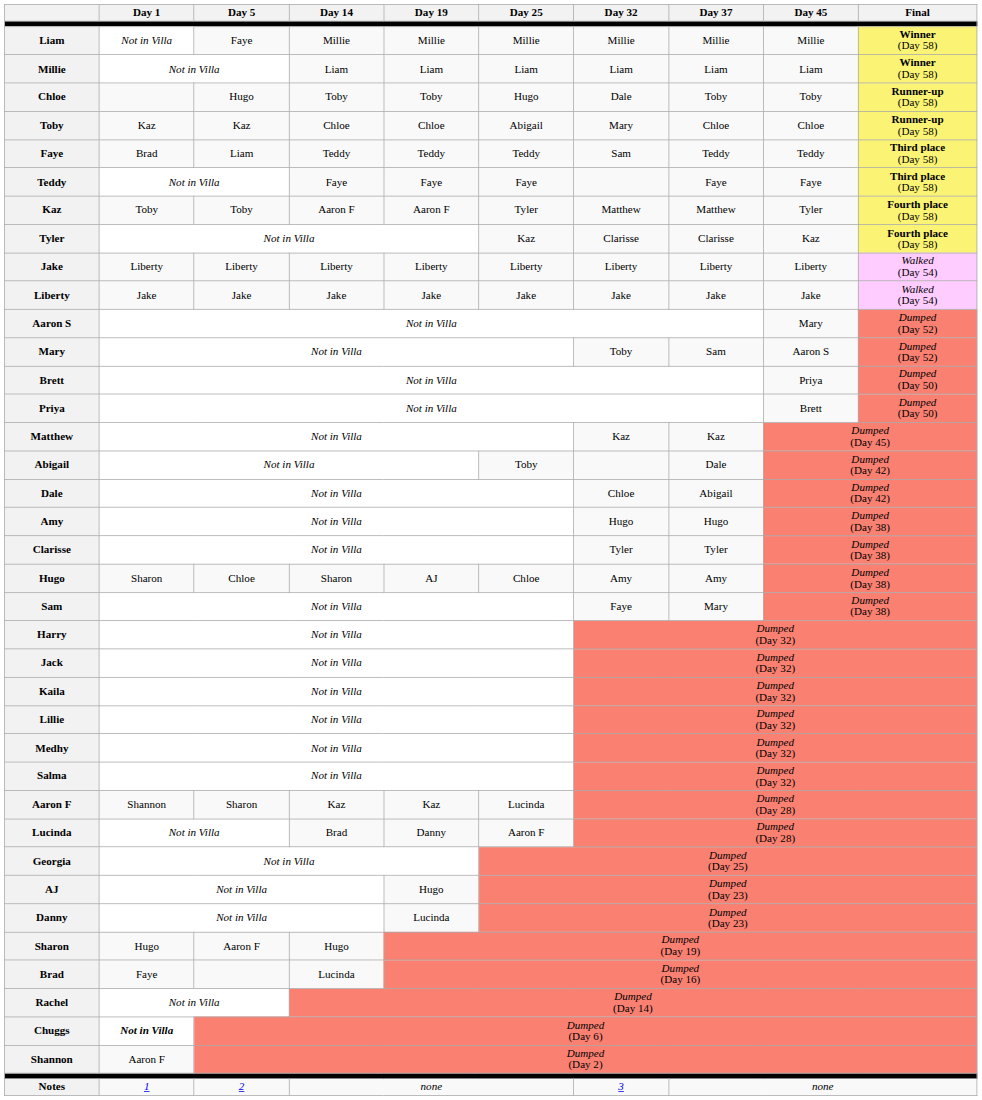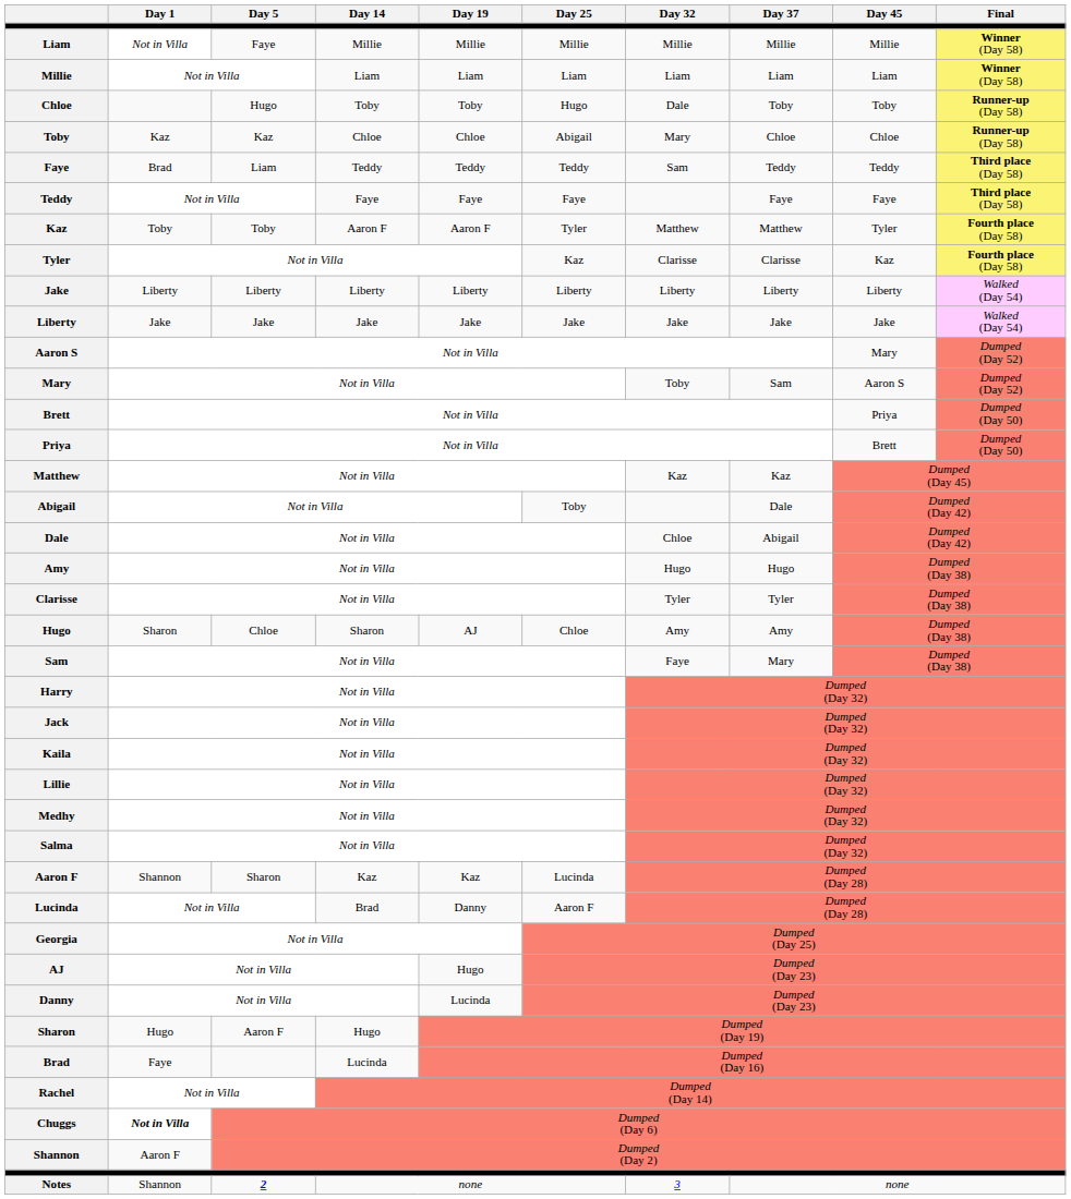 <table class="wikitable nowrap" style="text-align:center; font-size:90%; line-height:15px; width:100%">
 <tr>
 <th style="width:8%"></th>
 <th style="width:8%">Day 1</th>
 <th style="width:8%">Day 5</th>
 <th style="width:8%">Day 14</th>
 <th style="width:8%">Day 19</th>
 <th style="width:8%">Day 25</th>
 <th style="width:8%">Day 32</th>
 <th style="width:8%">Day 37</th>
 <th style="width:8%">Day 45</th>
 <th style="width:10%">Final</th>
 </tr>
 <tr>
 <th style="background:#000" colspan="10"></th>
 </tr>
 <tr>
 <th>Liam</th>
 <td style="background:#fff;"><em>Not in Villa</em></td>
 <td>Faye</td>
 <td>Millie</td>
 <td>Millie</td>
 <td>Millie</td>
 <td>Millie</td>
 <td>Millie</td>
 <td>Millie</td>
 <td style="background:#FBF373"><strong>Winner</strong> <br> (Day 58)</td>
 </tr>
 <tr>
 <th>Millie</th>
 <td colspan="2" style="background:#fff;"><em>Not in Villa</em></td>
 <td>Liam</td>
 <td>Liam</td>
 <td>Liam</td>
 <td>Liam</td>
 <td>Liam</td>
 <td>Liam</td>
 <td style="background:#FBF373"><strong>Winner</strong> <br> (Day 58)</td>
 </tr>
 <tr>
 <th>Chloe</th>
 <td></td>
 <td>Hugo</td>
 <td>Toby</td>
 <td>Toby</td>
 <td>Hugo</td>
 <td>Dale</td>
 <td>Toby</td>
 <td>Toby</td>
 <td style="background:#FBF373"><strong>Runner-up</strong> <br> (Day 58)</td>
 </tr>
 <tr>
 <th>Toby</th>
 <td>Kaz</td>
 <td>Kaz</td>
 <td>Chloe</td>
 <td>Chloe</td>
 <td>Abigail</td>
 <td>Mary</td>
 <td>Chloe</td>
 <td>Chloe</td>
 <td style="background:#FBF373"><strong>Runner-up</strong> <br> (Day 58)</td>
 </tr>
 <tr>
 <th>Faye</th>
 <td>Brad</td>
 <td>Liam</td>
 <td>Teddy</td>
 <td>Teddy</td>
 <td>Teddy</td>
 <td>Sam</td>
 <td>Teddy</td>
 <td>Teddy</td>
 <td style="background:#FBF373"><strong>Third place</strong> <br> (Day 58)</td>
 </tr>
 <tr>
 <th>Teddy</th>
 <td colspan="2" style="background:#fff;"><em>Not in Villa</em></td>
 <td>Faye</td>
 <td>Faye</td>
 <td>Faye</td>
 <td></td>
 <td>Faye</td>
 <td>Faye</td>
 <td style="background:#FBF373"><strong>Third place</strong> <br> (Day 58)</td>
 </tr>
 <tr>
 <th>Kaz</th>
 <td>Toby</td>
 <td>Toby</td>
 <td>Aaron F</td>
 <td>Aaron F</td>
 <td>Tyler</td>
 <td>Matthew</td>
 <td>Matthew</td>
 <td>Tyler</td>
 <td style="background:#FBF373"><strong>Fourth place</strong> <br> (Day 58)</td>
 </tr>
 <tr>
 <th>Tyler</th>
 <td colspan="4" style="background:#fff;"><em>Not in Villa</em></td>
 <td>Kaz</td>
 <td>Clarisse</td>
 <td>Clarisse</td>
 <td>Kaz</td>
 <td style="background:#FBF373"><strong>Fourth place</strong> <br> (Day 58)</td>
 </tr>
 <tr>
 <th>Jake</th>
 <td>Liberty</td>
 <td>Liberty</td>
 <td>Liberty</td>
 <td>Liberty</td>
 <td>Liberty</td>
 <td>Liberty</td>
 <td>Liberty</td>
 <td>Liberty</td>
 <td style="background:#FCF"><em>Walked</em><br> (Day 54)</td>
 </tr>
 <tr>
 <th>Liberty</th>
 <td>Jake</td>
 <td>Jake</td>
 <td>Jake</td>
 <td>Jake</td>
 <td>Jake</td>
 <td>Jake</td>
 <td>Jake</td>
 <td>Jake</td>
 <td style="background:#FCF"><em>Walked</em><br> (Day 54)</td>
 </tr>
 <tr>
 <th>Aaron S</th>
 <td colspan="7" style="background:#fff;"><em>Not in Villa</em></td>
 <td>Mary</td>
 <td style="background:salmon;"><em>Dumped</em><br>(Day 52)</td>
 </tr>
 <tr>
 <th>Mary</th>
 <td colspan="5" style="background:#fff;"><em>Not in Villa</em></td>
 <td>Toby</td>
 <td>Sam</td>
 <td>Aaron S</td>
 <td style="background:salmon;"><em>Dumped</em><br>(Day 52)</td>
 </tr>
 <tr>
 <th>Brett</th>
 <td colspan="7" style="background:#fff;"><em>Not in Villa</em></td>
 <td>Priya</td>
 <td style="background:salmon;"><em>Dumped</em><br>(Day 50)</td>
 </tr>
 <tr>
 <th>Priya</th>
 <td colspan="7" style="background:#fff;"><em>Not in Villa</em></td>
 <td>Brett</td>
 <td style="background:salmon;"><em>Dumped</em><br>(Day 50)</td>
 </tr>
 <tr>
 <th>Matthew</th>
 <td colspan="5" style="background:#fff;"><em>Not in Villa</em></td>
 <td>Kaz</td>
 <td>Kaz</td>
 <td colspan="2" style="background:salmon;"><em>Dumped</em><br>(Day 45)</td>
 </tr>
 <tr>
 <th>Abigail</th>
 <td colspan="4" style="background:#fff;"><em>Not in Villa</em></td>
 <td>Toby</td>
 <td></td>
 <td>Dale</td>
 <td colspan="2" style="background:salmon;"><em>Dumped</em><br>(Day 42)</td>
 </tr>
 <tr>
 <th>Dale</th>
 <td colspan="5" style="background:#fff;"><em>Not in Villa</em></td>
 <td>Chloe</td>
 <td>Abigail</td>
 <td colspan="2" style="background:salmon;"><em>Dumped</em><br>(Day 42)</td>
 </tr>
 <tr>
 <th>Amy</th>
 <td colspan="5" style="background:#fff;"><em>Not in Villa</em></td>
 <td>Hugo</td>
 <td>Hugo</td>
 <td colspan="2" style="background:salmon;"><em>Dumped</em><br>(Day 38)</td>
 </tr>
 <tr>
 <th>Clarisse</th>
 <td colspan="5" style="background:#fff;"><em>Not in Villa</em></td>
 <td>Tyler</td>
 <td>Tyler</td>
 <td colspan="2" style="background:salmon;"><em>Dumped</em><br>(Day 38)</td>
 </tr>
 <tr>
 <th>Hugo</th>
 <td>Sharon</td>
 <td>Chloe</td>
 <td>Sharon</td>
 <td>AJ</td>
 <td>Chloe</td>
 <td>Amy</td>
 <td>Amy</td>
 <td colspan="2" style="background:salmon;"><em>Dumped</em><br>(Day 38)</td>
 </tr>
 <tr>
 <th>Sam</th>
 <td colspan="5" style="background:#fff;"><em>Not in Villa</em></td>
 <td>Faye</td>
 <td>Mary</td>
 <td colspan="2" style="background:salmon;"><em>Dumped</em><br>(Day 38)</td>
 </tr>
 <tr>
 <th>Harry</th>
 <td colspan="5" style="background:#fff;"><em>Not in Villa</em></td>
 <td colspan="4" style="background:salmon;"><em>Dumped</em><br>(Day 32)</td>
 </tr>
 <tr>
 <th>Jack</th>
 <td colspan="5" style="background:#fff;"><em>Not in Villa</em></td>
 <td colspan="4" style="background:salmon;"><em>Dumped</em><br>(Day 32)</td>
 </tr>
 <tr>
 <th>Kaila</th>
 <td colspan="5" style="background:#fff;"><em>Not in Villa</em></td>
 <td colspan="4" style="background:salmon;"><em>Dumped</em><br>(Day 32)</td>
 </tr>
 <tr>
 <th>Lillie</th>
 <td colspan="5" style="background:#fff;"><em>Not in Villa</em></td>
 <td colspan="4" style="background:salmon;"><em>Dumped</em><br>(Day 32)</td>
 </tr>
 <tr>
 <th>Medhy</th>
 <td colspan="5" style="background:#fff;"><em>Not in Villa</em></td>
 <td colspan="4" style="background:salmon;"><em>Dumped</em><br>(Day 32)</td>
 </tr>
 <tr>
 <th>Salma</th>
 <td colspan="5" style="background:#fff;"><em>Not in Villa</em></td>
 <td colspan="4" style="background:salmon;"><em>Dumped</em><br>(Day 32)</td>
 </tr>
 <tr>
 <th>Aaron F</th>
 <td>Shannon</td>
 <td>Sharon</td>
 <td>Kaz</td>
 <td>Kaz</td>
 <td>Lucinda</td>
 <td colspan="4" style="background:salmon;"><em>Dumped</em><br>(Day 28)</td>
 </tr>
 <tr>
 <th>Lucinda</th>
 <td colspan="2" style="background:#fff;"><em>Not in Villa</em></td>
 <td>Brad</td>
 <td>Danny</td>
 <td>Aaron F</td>
 <td colspan="4" style="background:salmon;"><em>Dumped</em><br>(Day 28)</td>
 </tr>
 <tr>
 <th>Georgia</th>
 <td colspan="4" style="background:#fff;"><em>Not in Villa</em></td>
 <td colspan="5" style="background:salmon;"><em>Dumped</em><br>(Day 25)</td>
 </tr>
 <tr>
 <th>AJ</th>
 <td colspan="3" style="background:#fff;"><em>Not in Villa</em></td>
 <td>Hugo</td>
 <td colspan="5" style="background:salmon;"><em>Dumped</em><br>(Day 23)</td>
 </tr>
 <tr>
 <th>Danny</th>
 <td colspan="3" style="background:#fff;"><em>Not in Villa</em></td>
 <td>Lucinda</td>
 <td colspan="5" style="background:salmon;"><em>Dumped</em><br>(Day 23)</td>
 </tr>
 <tr>
 <th>Sharon</th>
 <td>Hugo</td>
 <td>Aaron F</td>
 <td>Hugo</td>
 <td colspan="6" style="background:salmon;"><em>Dumped</em><br>(Day 19)</td>
 </tr>
 <tr>
 <th>Brad</th>
 <td>Faye</td>
 <td></td>
 <td>Lucinda</td>
 <td colspan="6" style="background:salmon;"><em>Dumped</em><br>(Day 16)</td>
 </tr>
 <tr>
 <th>Rachel</th>
 <td colspan="2" style="background:#fff;"><em>Not in Villa</em></td>
 <td colspan="7" style="background:salmon;"><em>Dumped</em><br>(Day 14)</td>
 </tr>
 <tr>
 <th>Chuggs</th>
 <td style="background:#fff;"><strong><em>Not in Villa</em></strong></td>
 <td colspan="8" style="background:salmon;"><em>Dumped</em><br>(Day 6)</td>
 </tr>
 <tr>
 <th>Shannon</th>
 <td>Aaron F</td>
 <td colspan="8" style="background:salmon;"><em>Dumped</em><br>(Day 2)</td>
 </tr>
 <tr>
 <th style="background:#000" colspan="10"></th>
 </tr>
 <tr>
 <th>Notes</th>
-<td><em><a href='#'>1</a></em></td>
-<td><em><a href='#'>2</a></em></td>
+<td>Shannon</td>
+<td><strong><em><a href='#'>2</a></em></strong></td>
 <td colspan="3"><em>none</em></td>
 <td><em><a href='#'>3</a></em></td>
 <td colspan="3"><em>none</em></td>
 </tr>
 </table>
